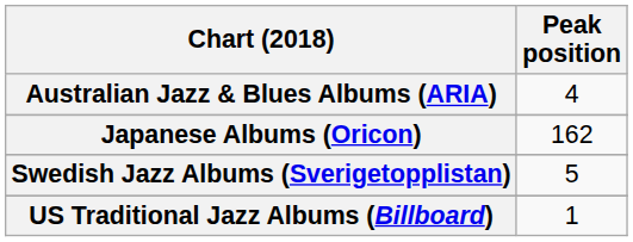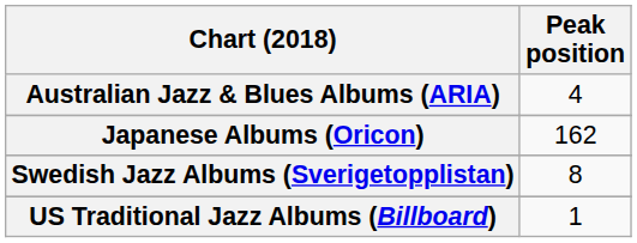 <table class="wikitable sortable plainrowheaders" style="text-align:center">
 <tr>
 <th scope="col">Chart (2018)</th>
 <th scope="col">Peak<br>position</th>
 </tr>
 <tr>
 <th scope="row">Australian Jazz & Blues Albums (<a href='#'>ARIA</a>)</th>
 <td>4</td>
 </tr>
 <tr>
 </tr>
 <tr>
 </tr>
 <tr>
 </tr>
 <tr>
 </tr>
 <tr>
 </tr>
 <tr>
 </tr>
 <tr>
 <th scope="row">Japanese Albums (<a href='#'>Oricon</a>)</th>
 <td>162</td>
 </tr>
 <tr>
 </tr>
 <tr>
 </tr>
 <tr>
 <th scope="row">Swedish Jazz Albums (<a href='#'>Sverigetopplistan</a>)</th>
-<td>5</td>
+<td>8</td>
 </tr>
 <tr>
 </tr>
 <tr>
 </tr>
 <tr>
 </tr>
 <tr>
 </tr>
 <tr>
 <th scope="row">US Traditional Jazz Albums (<em><a href='#'>Billboard</a></em>)</th>
 <td>1</td>
 </tr>
 </table>
